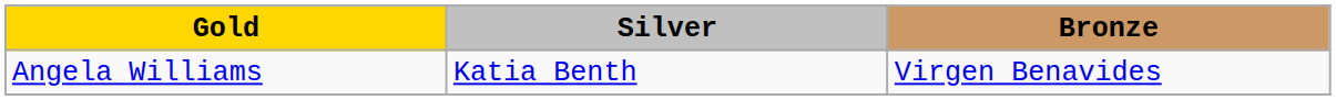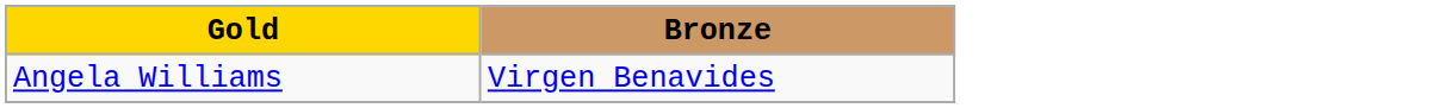 <table class="wikitable" style="text-align:left">
 <tr align="center">
 <td width=200 bgcolor=gold><strong>Gold</strong></td>
-<td width=200 bgcolor=silver><strong>Silver</strong></td>
 <td width=200 bgcolor=CC9966><strong>Bronze</strong></td>
 </tr>
 <tr>
 <td><a href='#'>Angela Williams</a><br><em></em></td>
-<td><a href='#'>Katia Benth</a><br><em></em></td>
 <td><a href='#'>Virgen Benavides</a><br><em></em></td>
 </tr>
 </table>
